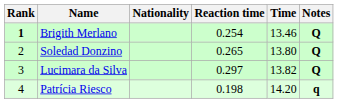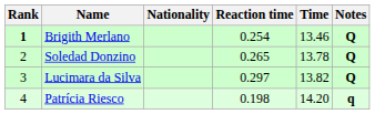 <table class="wikitable sortable" style="text-align:center">
 <tr>
 <th>Rank</th>
 <th>Name</th>
 <th>Nationality</th>
 <th>Reaction time</th>
 <th>Time</th>
 <th>Notes</th>
 </tr>
 <tr bgcolor=ccffcc>
 <td><strong>1</strong></td>
 <td align=left><a href='#'>Brigith Merlano</a></td>
 <td align=left></td>
 <td>0.254</td>
 <td>13.46</td>
 <td><strong>Q</strong></td>
 </tr>
 <tr bgcolor=ccffcc>
 <td>2</td>
 <td align=left><a href='#'>Soledad Donzino</a></td>
 <td align=left></td>
 <td>0.265</td>
-<td>13.80</td>
+<td>13.78</td>
 <td><strong>Q</strong></td>
 </tr>
 <tr bgcolor=ccffcc>
 <td>3</td>
 <td align=left><a href='#'>Lucimara da Silva</a></td>
 <td align=left></td>
 <td>0.297</td>
 <td>13.82</td>
 <td><strong>Q</strong></td>
 </tr>
 <tr bgcolor=ddffdd>
 <td>4</td>
 <td align=left><a href='#'>Patrícia Riesco</a></td>
 <td align=left></td>
 <td>0.198</td>
 <td>14.20</td>
 <td><strong>q</strong></td>
 </tr>
 </table>
